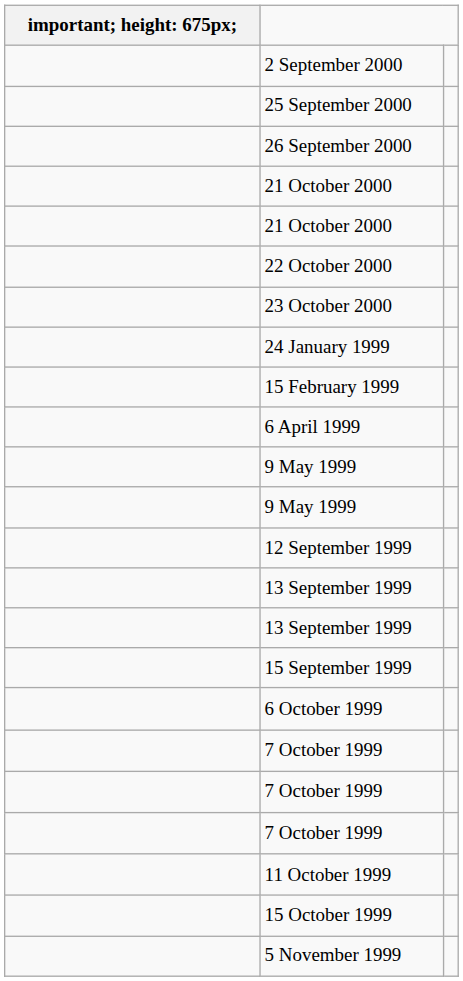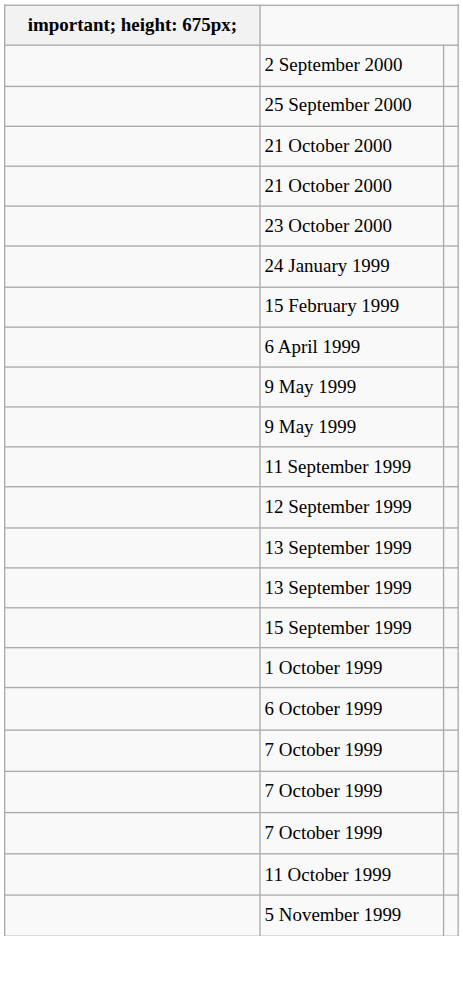 <table class="wikitable" style="font-size: 89%; float: left; width: 24em; margin-right: 1em; line-height: 1.65em">
 <tr>
 <th>important; height: 675px;</th>
 </tr>
 <tr>
 <td></td>
 <td>2 September 2000</td>
 <td><small></small></td>
 </tr>
 <tr>
 <td></td>
 <td>25 September 2000</td>
 <td><small></small></td>
 </tr>
 <tr>
 <td></td>
-<td>26 September 2000</td>
-<td><small></small></td>
-</tr>
-<tr>
-<td></td>
 <td>21 October 2000</td>
 <td><small></small></td>
 </tr>
 <tr>
 <td></td>
 <td>21 October 2000</td>
-<td><small></small></td>
-</tr>
-<tr>
-<td></td>
-<td>22 October 2000</td>
 <td><small></small></td>
 </tr>
 <tr>
 <td></td>
 <td>23 October 2000</td>
 <td><small></small></td>
 </tr>
 <tr>
 <td></td>
 <td>24 January 1999</td>
 <td><small></small></td>
 </tr>
 <tr>
 <td></td>
 <td>15 February 1999</td>
 <td><small></small></td>
 </tr>
 <tr>
 <td></td>
 <td>6 April 1999</td>
 <td><small></small></td>
 </tr>
 <tr>
 <td></td>
 <td>9 May 1999</td>
 <td><small></small></td>
 </tr>
 <tr>
 <td></td>
 <td>9 May 1999</td>
 <td><small></small></td>
 </tr>
 <tr>
 <td></td>
+<td>11 September 1999</td>
+<td><small></small></td>
+</tr>
+<tr>
+<td></td>
 <td>12 September 1999</td>
 <td><small></small></td>
 </tr>
 <tr>
 <td></td>
 <td>13 September 1999</td>
 <td><small></small></td>
 </tr>
 <tr>
 <td></td>
 <td>13 September 1999</td>
 <td><small></small></td>
 </tr>
 <tr>
 <td></td>
 <td>15 September 1999</td>
+<td><small></small></td>
+</tr>
+<tr>
+<td></td>
+<td>1 October 1999</td>
 <td><small></small></td>
 </tr>
 <tr>
 <td></td>
 <td>6 October 1999</td>
 <td><small></small> </td>
 </tr>
 <tr>
 <td></td>
 <td>7 October 1999</td>
 <td><small></small> </td>
 </tr>
 <tr>
 <td></td>
 <td>7 October 1999</td>
 <td><small></small> </td>
 </tr>
 <tr>
 <td></td>
 <td>7 October 1999</td>
 <td><small></small> </td>
 </tr>
 <tr>
 <td></td>
 <td>11 October 1999</td>
 <td><small></small> </td>
 </tr>
 <tr>
 <td></td>
-<td>15 October 1999</td>
-<td><small></small></td>
-</tr>
-<tr>
-<td></td>
 <td>5 November 1999</td>
 <td><small></small></td>
 </tr>
 </table>
